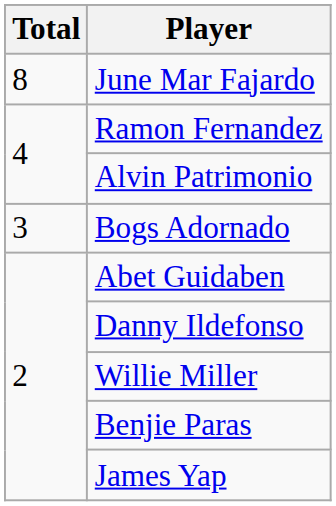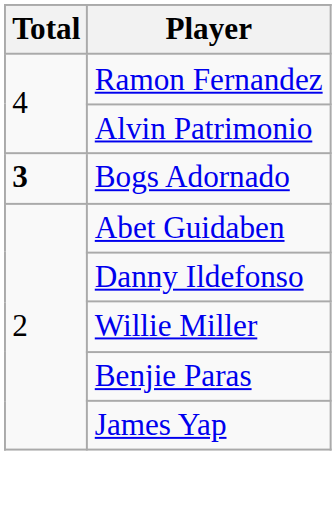 <table class="wikitable">
 <tr>
 <th>Total</th>
 <th>Player</th>
-</tr>
-<tr>
-<td>8</td>
-<td><a href='#'>June Mar Fajardo</a></td>
 </tr>
 <tr>
 <td rowspan=2>4</td>
 <td><a href='#'>Ramon Fernandez</a></td>
 </tr>
 <tr>
 <td><a href='#'>Alvin Patrimonio</a></td>
 </tr>
 <tr>
-<td>3</td>
+<td><strong>3</strong></td>
 <td><a href='#'>Bogs Adornado</a></td>
 </tr>
 <tr>
 <td rowspan=5>2</td>
 <td><a href='#'>Abet Guidaben</a></td>
 </tr>
 <tr>
 <td><a href='#'>Danny Ildefonso</a></td>
 </tr>
 <tr>
 <td><a href='#'>Willie Miller</a></td>
 </tr>
 <tr>
 <td><a href='#'>Benjie Paras</a></td>
 </tr>
 <tr>
 <td><a href='#'>James Yap</a></td>
 </tr>
 </table>
